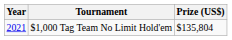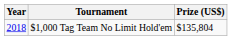 <table class="wikitable">
 <tr>
 <th>Year</th>
 <th>Tournament</th>
 <th>Prize (US$)</th>
 </tr>
 <tr>
-<td><a href='#'>2021</a></td>
+<td><a href='#'>2018</a></td>
 <td>$1,000 Tag Team No Limit Hold'em</td>
 <td>$135,804</td>
 </tr>
 </table>
